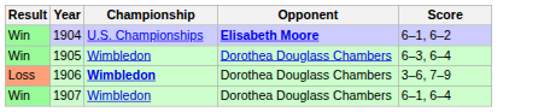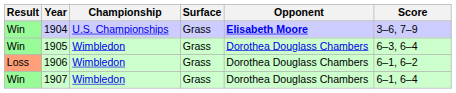 <table class="sortable wikitable">
 <tr>
 <th style="width:40px">Result</th>
 <th style="width:30px">Year</th>
 <th style="width:160px">Championship</th>
+<th style="width:50px">Surface</th>
 <th style="width:220px">Opponent</th>
 <th style="width:110px" class="unsortable">Score</th>
 </tr>
 <tr style="background:#ccf;">
 <td style="background:#98fb98;">Win</td>
 <td>1904</td>
 <td><a href='#'>U.S. Championships</a></td>
+<td>Grass</td>
 <td><strong> <a href='#'>Elisabeth Moore</a></strong></td>
-<td>6–1, 6–2</td>
+<td>3–6, 7–9</td>
 </tr>
 <tr style="background:#cfc;">
 <td style="background:#98fb98;">Win</td>
 <td>1905</td>
 <td><a href='#'>Wimbledon</a></td>
+<td>Grass</td>
 <td> <a href='#'>Dorothea Douglass Chambers</a></td>
 <td>6–3, 6–4</td>
 </tr>
 <tr style="background:#cfc;">
 <td style="background:#ffa07a;">Loss</td>
 <td>1906</td>
-<td><strong><a href='#'>Wimbledon</a></strong></td>
+<td><a href='#'>Wimbledon</a></td>
+<td>Grass</td>
 <td> Dorothea Douglass Chambers</td>
-<td>3–6, 7–9</td>
+<td>6–1, 6–2</td>
 </tr>
 <tr style="background:#cfc;">
 <td style="background:#98fb98;">Win</td>
 <td>1907</td>
 <td><a href='#'>Wimbledon</a></td>
+<td>Grass</td>
 <td> Dorothea Douglass Chambers</td>
 <td>6–1, 6–4</td>
 </tr>
 </table>
